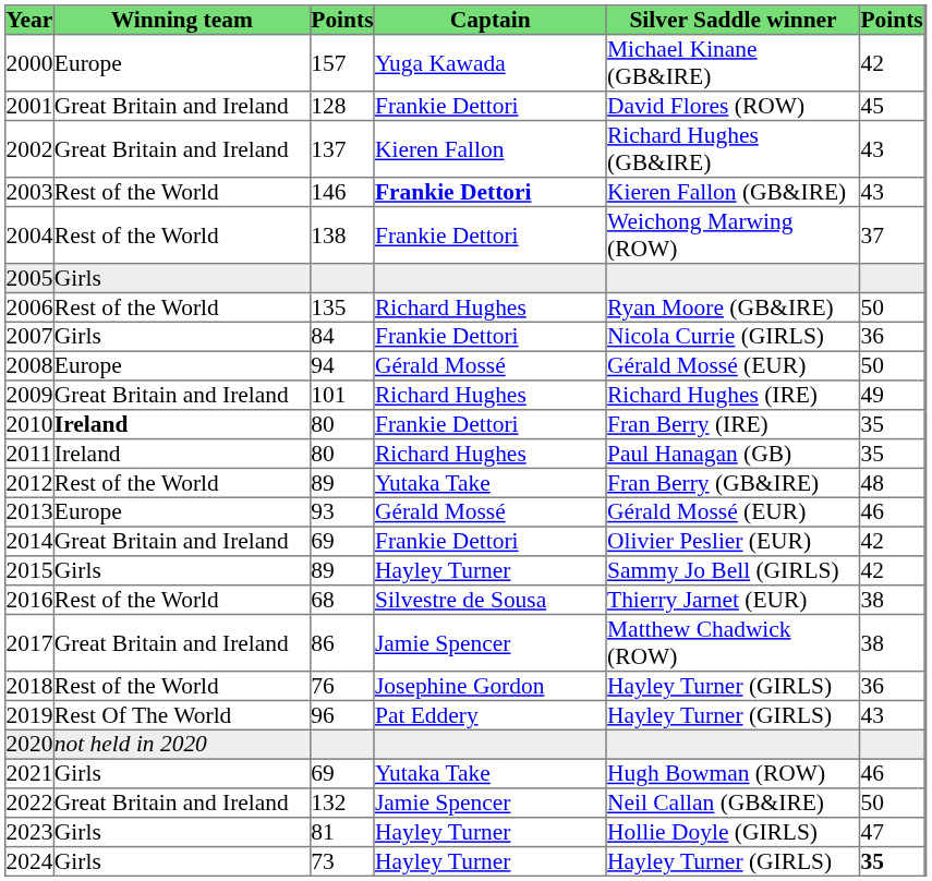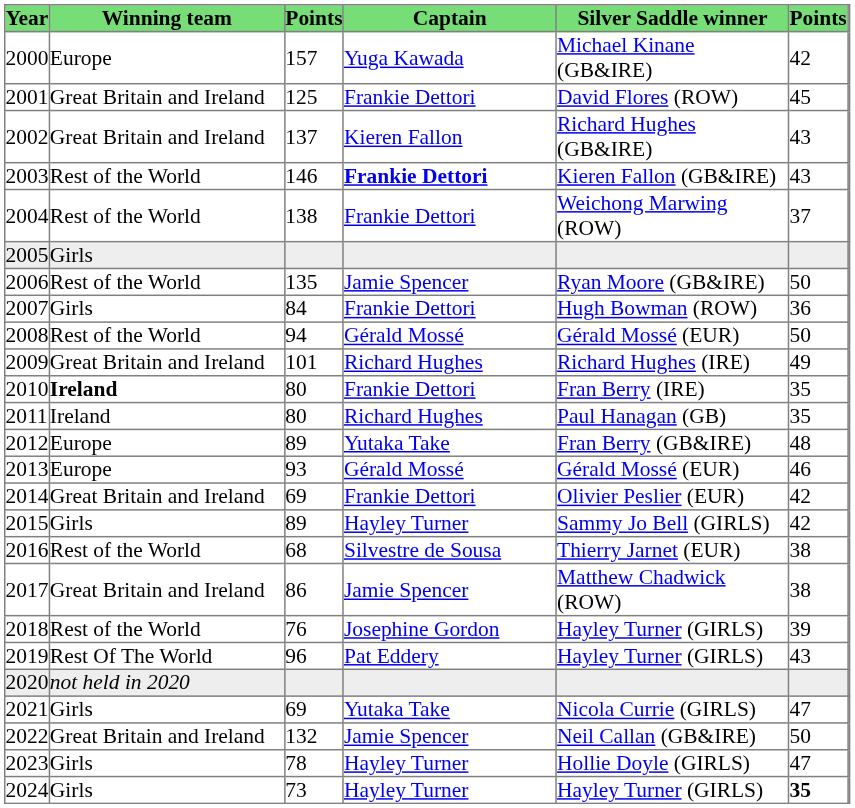 <table class = "sortable" | border="1" cellpadding="0" style="border-collapse: collapse; font-size:90%">
 <tr bgcolor="#77dd77" align="center">
 <th>Year</th>
 <th>Winning team</th>
 <th>Points</th>
 <th>Captain</th>
 <th>Silver Saddle winner</th>
 <th>Points</th>
 </tr>
 <tr>
 <td>2000</td>
 <td width=157px>Europe</td>
 <td>157</td>
 <td width=142px><a href='#'>Yuga Kawada</a></td>
 <td width=155px><a href='#'>Michael Kinane</a> (GB&IRE)</td>
 <td>42</td>
 </tr>
 <tr>
 <td>2001</td>
 <td width=157px>Great Britain and Ireland</td>
-<td>128</td>
+<td>125</td>
 <td width=142px><a href='#'>Frankie Dettori</a></td>
 <td width=155px><a href='#'>David Flores</a> (ROW)</td>
 <td>45</td>
 </tr>
 <tr>
 <td>2002</td>
 <td width=157px>Great Britain and Ireland</td>
 <td>137</td>
 <td width=142px><a href='#'>Kieren Fallon</a></td>
 <td width=155px><a href='#'>Richard Hughes</a> (GB&IRE)</td>
 <td>43</td>
 </tr>
 <tr>
 <td>2003</td>
 <td width=157px>Rest of the World</td>
 <td>146</td>
 <td width=142px><strong><a href='#'>Frankie Dettori</a></strong></td>
 <td width=155px><a href='#'>Kieren Fallon</a> (GB&IRE)</td>
 <td>43</td>
 </tr>
 <tr>
 <td>2004</td>
 <td width=157px>Rest of the World</td>
 <td>138</td>
 <td width=142px><a href='#'>Frankie Dettori</a></td>
 <td width=155px><a href='#'>Weichong Marwing</a> (ROW)</td>
 <td>37</td>
 </tr>
 <tr bgcolor="#eeeeee">
 <td><span>2005</span></td>
 <td width=157px>Girls</td>
 <td></td>
 <td></td>
 <td></td>
 <td></td>
 <td></td>
 </tr>
 <tr>
 <td>2006</td>
 <td width=157px>Rest of the World</td>
 <td>135</td>
-<td width=142px><a href='#'>Richard Hughes</a></td>
+<td width=142px><a href='#'>Jamie Spencer</a></td>
 <td width=155px><a href='#'>Ryan Moore</a> (GB&IRE)</td>
 <td>50</td>
 </tr>
 <tr>
 <td>2007</td>
 <td width=157px>Girls</td>
 <td>84</td>
 <td width=142px><a href='#'>Frankie Dettori</a></td>
-<td width=155px><a href='#'>Nicola Currie</a> (GIRLS)</td>
+<td width=155px><a href='#'>Hugh Bowman</a> (ROW)</td>
 <td>36</td>
 </tr>
 <tr>
 <td>2008</td>
-<td width=157px>Europe</td>
+<td width=157px>Rest of the World</td>
 <td>94</td>
 <td width=142px><a href='#'>Gérald Mossé</a></td>
 <td width=155px><a href='#'>Gérald Mossé</a> (EUR)</td>
 <td>50</td>
 </tr>
 <tr>
 <td>2009</td>
 <td width=157px>Great Britain and Ireland</td>
 <td>101</td>
 <td width=142px><a href='#'>Richard Hughes</a></td>
 <td width=155px><a href='#'>Richard Hughes</a> (IRE)</td>
 <td>49</td>
 </tr>
 <tr>
 <td>2010</td>
 <td width=157px><strong>Ireland</strong></td>
 <td>80</td>
 <td width=142px><a href='#'>Frankie Dettori</a></td>
 <td width=155px><a href='#'>Fran Berry</a> (IRE)</td>
 <td>35</td>
 </tr>
 <tr>
 <td>2011</td>
 <td width=157px>Ireland</td>
 <td>80</td>
 <td width=142px><a href='#'>Richard Hughes</a></td>
 <td width=155px><a href='#'>Paul Hanagan</a> (GB)</td>
 <td>35</td>
 </tr>
 <tr>
 <td>2012</td>
-<td width=157px>Rest of the World</td>
+<td width=157px>Europe</td>
 <td>89</td>
 <td width=142px><a href='#'>Yutaka Take</a></td>
 <td width=155px><a href='#'>Fran Berry</a> (GB&IRE)</td>
 <td>48</td>
 </tr>
 <tr>
 <td>2013</td>
 <td width=157px>Europe</td>
 <td>93</td>
 <td width=142px><a href='#'>Gérald Mossé</a></td>
 <td width=155px><a href='#'>Gérald Mossé</a> (EUR)</td>
 <td>46</td>
 </tr>
 <tr>
 <td>2014</td>
 <td width=157px>Great Britain and Ireland</td>
 <td>69</td>
 <td width=142px><a href='#'>Frankie Dettori</a></td>
 <td width=155px><a href='#'>Olivier Peslier</a> (EUR)</td>
 <td>42</td>
 </tr>
 <tr>
 <td>2015</td>
 <td width=157px>Girls</td>
 <td>89</td>
 <td width=142px><a href='#'>Hayley Turner</a></td>
 <td width=155px><a href='#'>Sammy Jo Bell</a> (GIRLS)</td>
 <td>42</td>
 </tr>
 <tr>
 <td>2016</td>
 <td width=157px>Rest of the World</td>
 <td>68</td>
 <td width=142px><a href='#'>Silvestre de Sousa</a></td>
 <td width=155px><a href='#'>Thierry Jarnet</a> (EUR)</td>
 <td>38</td>
 </tr>
 <tr>
 <td>2017</td>
 <td width=157px>Great Britain and Ireland</td>
 <td>86</td>
 <td width=142px><a href='#'>Jamie Spencer</a></td>
 <td width=155px><a href='#'>Matthew Chadwick</a> (ROW)</td>
 <td>38</td>
 </tr>
 <tr>
 <td>2018</td>
 <td width=157px>Rest of the World</td>
 <td>76</td>
 <td width=142px><a href='#'>Josephine Gordon</a></td>
 <td width=155px><a href='#'>Hayley Turner</a> (GIRLS)</td>
-<td>36</td>
+<td>39</td>
 </tr>
 <tr>
 <td>2019</td>
 <td width=157px>Rest Of The World</td>
 <td>96</td>
 <td width=142px><a href='#'>Pat Eddery</a></td>
 <td width=155px><a href='#'>Hayley Turner</a> (GIRLS)</td>
 <td>43</td>
 </tr>
 <tr bgcolor="#eeeeee">
 <td><span>2020</span></td>
 <td><em>not held in 2020</em></td>
 <td></td>
 <td></td>
 <td></td>
 <td></td>
 <td></td>
 </tr>
 <tr>
 <td>2021</td>
 <td width=157px>Girls</td>
 <td>69</td>
 <td width=142px><a href='#'>Yutaka Take</a></td>
-<td width=155px><a href='#'>Hugh Bowman</a> (ROW)</td>
-<td>46</td>
+<td width=155px><a href='#'>Nicola Currie</a> (GIRLS)</td>
+<td>47</td>
 </tr>
 <tr>
 <td>2022</td>
 <td width=157px>Great Britain and Ireland</td>
 <td>132</td>
 <td width=142px><a href='#'>Jamie Spencer</a></td>
 <td width=155px><a href='#'>Neil Callan</a> (GB&IRE)</td>
 <td>50</td>
 </tr>
 <tr>
 <td>2023</td>
 <td width=157px>Girls</td>
-<td>81</td>
+<td>78</td>
 <td width=142px><a href='#'>Hayley Turner</a></td>
 <td width=155px><a href='#'>Hollie Doyle</a> (GIRLS)</td>
 <td>47</td>
 </tr>
 <tr>
 <td>2024</td>
 <td width=157px>Girls</td>
 <td>73</td>
 <td width=142px><a href='#'>Hayley Turner</a></td>
 <td width=155px><a href='#'>Hayley Turner</a> (GIRLS)</td>
 <td><strong>35</strong></td>
 </tr>
 </table>
